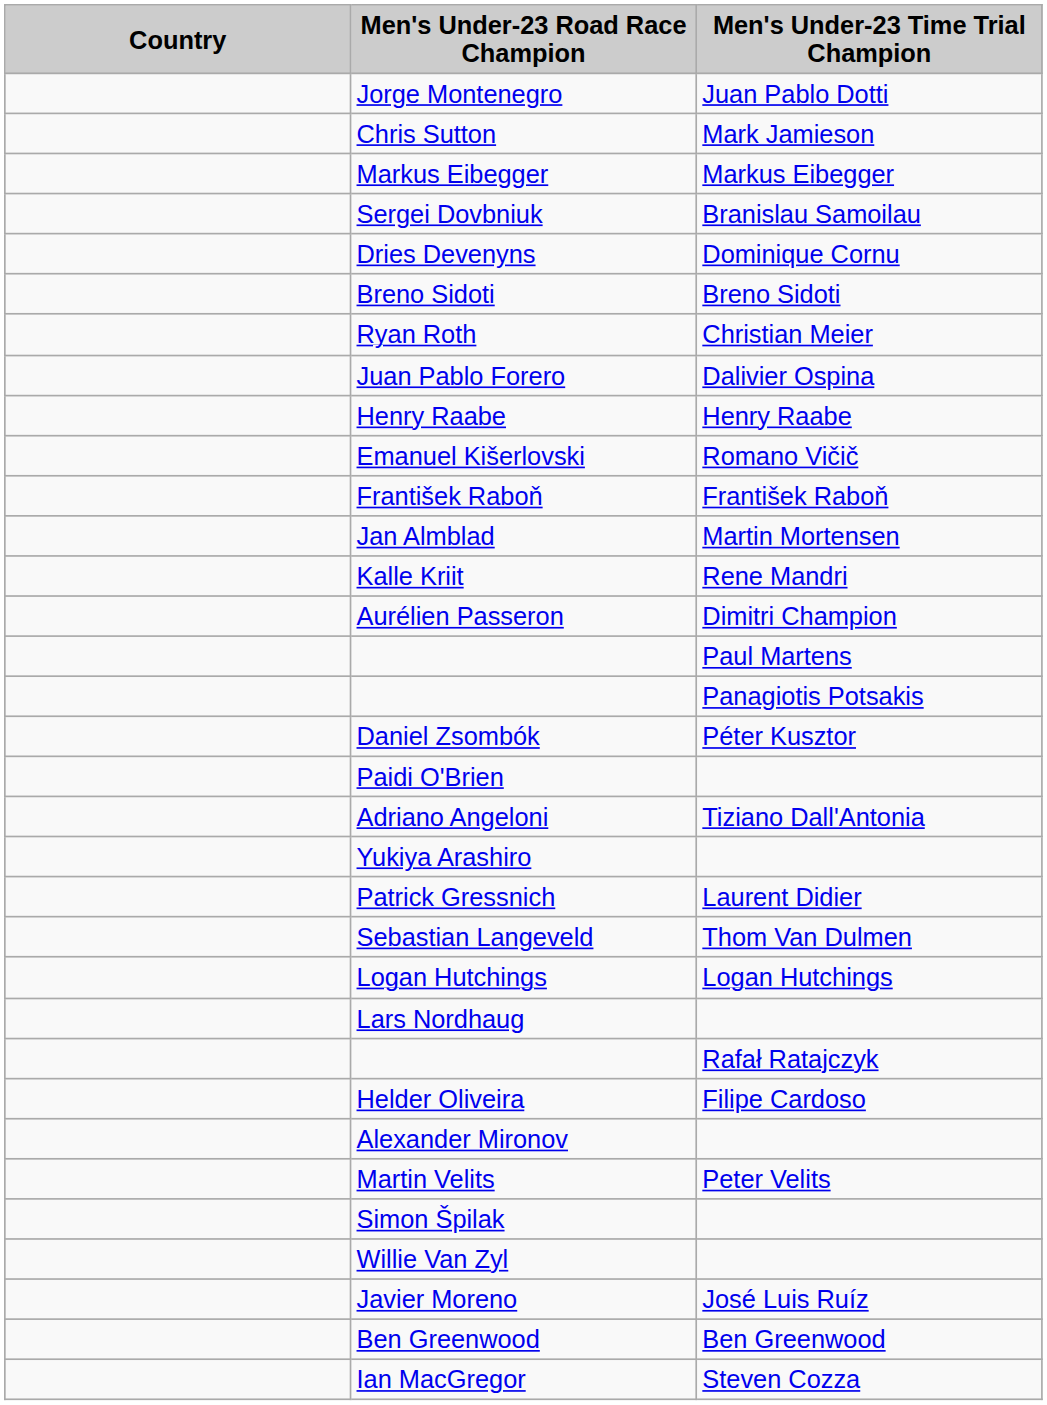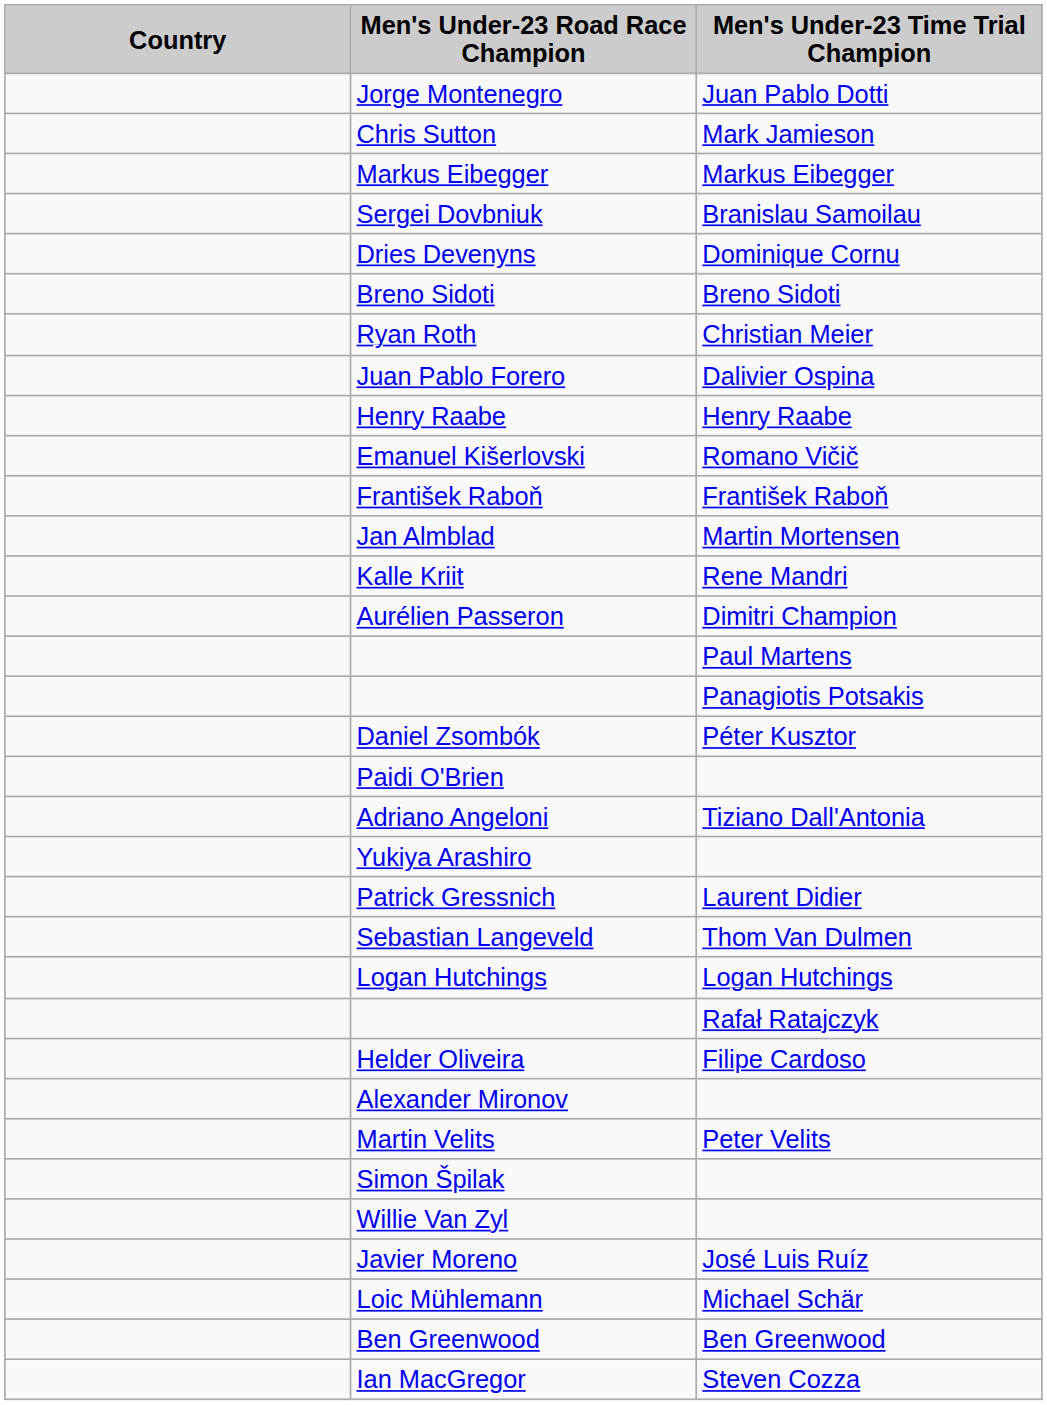 <table class="wikitable sortable" bgcolor="#f7f8ff" cellpadding="3" cellspacing="0" border="1" style="font-size: 95%; border: gray solid 1px; border-collapse: collapse;">
 <tr bgcolor="#CCCCCC">
 <td align="center" width="200"><strong>Country</strong></td>
 <td align="center" width="200"><strong>Men's Under-23 Road Race Champion</strong></td>
 <td align="center" width="200"><strong>Men's Under-23 Time Trial Champion</strong></td>
 </tr>
 <tr align="left" valign=top>
 <td></td>
 <td><a href='#'>Jorge Montenegro</a></td>
 <td><a href='#'>Juan Pablo Dotti</a></td>
 </tr>
 <tr align="left" valign=top>
 <td></td>
 <td><a href='#'>Chris Sutton</a></td>
 <td><a href='#'>Mark Jamieson</a></td>
 </tr>
 <tr align="left" valign=top>
 <td></td>
 <td><a href='#'>Markus Eibegger</a></td>
 <td><a href='#'>Markus Eibegger</a></td>
 </tr>
 <tr align="left" valign=top>
 <td></td>
 <td><a href='#'>Sergei Dovbniuk</a></td>
 <td><a href='#'>Branislau Samoilau</a></td>
 </tr>
 <tr align="left" valign=top>
 <td></td>
 <td><a href='#'>Dries Devenyns</a></td>
 <td><a href='#'>Dominique Cornu</a></td>
 </tr>
 <tr align="left" valign=top>
 <td></td>
 <td><a href='#'>Breno Sidoti</a></td>
 <td><a href='#'>Breno Sidoti</a></td>
 </tr>
 <tr align="left" valign=top>
 <td></td>
 <td><a href='#'>Ryan Roth</a></td>
 <td><a href='#'>Christian Meier</a></td>
 </tr>
 <tr align="left" valign=top>
 <td></td>
 <td><a href='#'>Juan Pablo Forero</a></td>
 <td><a href='#'>Dalivier Ospina</a></td>
 </tr>
 <tr align="left" valign=top>
 <td></td>
 <td><a href='#'>Henry Raabe</a></td>
 <td><a href='#'>Henry Raabe</a></td>
 </tr>
 <tr align="left" valign=top>
 <td></td>
 <td><a href='#'>Emanuel Kišerlovski</a></td>
 <td><a href='#'>Romano Vičič</a></td>
 </tr>
 <tr align="left" valign=top>
 <td></td>
 <td><a href='#'>František Raboň</a></td>
 <td><a href='#'>František Raboň</a></td>
 </tr>
 <tr align="left" valign=top>
 <td></td>
 <td><a href='#'>Jan Almblad</a></td>
 <td><a href='#'>Martin Mortensen</a></td>
 </tr>
 <tr align="left" valign=top>
 <td></td>
 <td><a href='#'>Kalle Kriit</a></td>
 <td><a href='#'>Rene Mandri</a></td>
 </tr>
 <tr align="left" valign=top>
 <td></td>
 <td><a href='#'>Aurélien Passeron</a></td>
 <td><a href='#'>Dimitri Champion</a></td>
 </tr>
 <tr align="left" valign=top>
 <td></td>
 <td></td>
 <td><a href='#'>Paul Martens</a></td>
 </tr>
 <tr align="left" valign=top>
 <td></td>
 <td></td>
 <td><a href='#'>Panagiotis Potsakis</a></td>
 </tr>
 <tr align="left" valign=top>
 <td></td>
 <td><a href='#'>Daniel Zsombók</a></td>
 <td><a href='#'>Péter Kusztor</a></td>
 </tr>
 <tr align="left" valign=top>
 <td></td>
 <td><a href='#'>Paidi O'Brien</a></td>
 <td></td>
 </tr>
 <tr align="left" valign=top>
 <td></td>
 <td><a href='#'>Adriano Angeloni</a></td>
 <td><a href='#'>Tiziano Dall'Antonia</a></td>
 </tr>
 <tr align="left" valign=top>
 <td></td>
 <td><a href='#'>Yukiya Arashiro</a></td>
 <td></td>
 </tr>
 <tr align="left" valign=top>
 <td></td>
 <td><a href='#'>Patrick Gressnich</a></td>
 <td><a href='#'>Laurent Didier</a></td>
 </tr>
 <tr align="left" valign=top>
 <td></td>
 <td><a href='#'>Sebastian Langeveld</a></td>
 <td><a href='#'>Thom Van Dulmen</a></td>
 </tr>
 <tr align="left" valign=top>
 <td></td>
 <td><a href='#'>Logan Hutchings</a></td>
 <td><a href='#'>Logan Hutchings</a></td>
 </tr>
 <tr align="left" valign=top>
 <td></td>
-<td><a href='#'>Lars Nordhaug</a></td>
-<td></td>
-</tr>
-<tr align="left" valign=top>
-<td></td>
 <td></td>
 <td><a href='#'>Rafał Ratajczyk</a></td>
 </tr>
 <tr align="left" valign=top>
 <td></td>
 <td><a href='#'>Helder Oliveira</a></td>
 <td><a href='#'>Filipe Cardoso</a></td>
 </tr>
 <tr align="left" valign=top>
 <td></td>
 <td><a href='#'>Alexander Mironov</a></td>
 <td></td>
 </tr>
 <tr align="left" valign=top>
 <td></td>
 <td><a href='#'>Martin Velits</a></td>
 <td><a href='#'>Peter Velits</a></td>
 </tr>
 <tr align="left" valign=top>
 <td></td>
 <td><a href='#'>Simon Špilak</a></td>
 <td></td>
 </tr>
 <tr align="left" valign=top>
 <td></td>
 <td><a href='#'>Willie Van Zyl</a></td>
 <td></td>
 </tr>
 <tr align="left" valign=top>
 <td></td>
 <td><a href='#'>Javier Moreno</a></td>
 <td><a href='#'>José Luis Ruíz</a></td>
 </tr>
 <tr align="left" valign=top>
 <td></td>
+<td><a href='#'>Loic Mühlemann</a></td>
+<td><a href='#'>Michael Schär</a></td>
+</tr>
+<tr align="left" valign=top>
+<td></td>
 <td><a href='#'>Ben Greenwood</a></td>
 <td><a href='#'>Ben Greenwood</a></td>
 </tr>
 <tr align="left" valign=top>
 <td></td>
 <td><a href='#'>Ian MacGregor</a></td>
 <td><a href='#'>Steven Cozza</a></td>
 </tr>
 </table>
